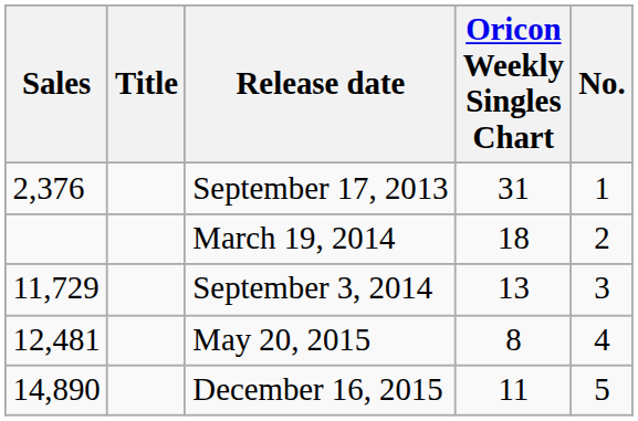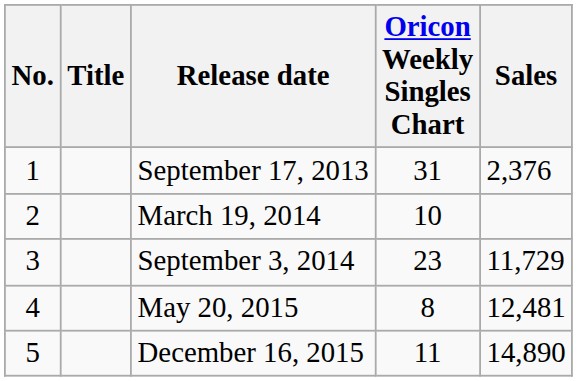 <table class="wikitable" style="text-align:left">
 <tr>
-<th>Sales</th>
+<th>No.</th>
 <th>Title</th>
 <th>Release date</th>
 <th><a href='#'>Oricon</a><br>Weekly<br>Singles<br>Chart<br></th>
-<th>No.</th>
+<th>Sales</th>
 </tr>
 <tr>
-<td>2,376</td>
+<td align="center">1</td>
 <td align="left"></td>
 <td align="left">September 17, 2013</td>
 <td align="center">31</td>
-<td align="center">1</td>
+<td>2,376</td>
 </tr>
 <tr>
-<td></td>
+<td align="center">2</td>
 <td></td>
 <td>March 19, 2014</td>
-<td align="center">18</td>
-<td align="center">2</td>
+<td align="center">10</td>
+<td></td>
 </tr>
 <tr>
-<td>11,729</td>
+<td align="center">3</td>
 <td></td>
 <td>September 3, 2014</td>
-<td align="center">13</td>
-<td align="center">3</td>
+<td align="center">23</td>
+<td>11,729</td>
 </tr>
 <tr>
-<td>12,481</td>
+<td align="center">4</td>
 <td></td>
 <td>May 20, 2015</td>
 <td align="center">8</td>
-<td align="center">4</td>
+<td>12,481</td>
 </tr>
 <tr>
-<td>14,890</td>
+<td align="center">5</td>
 <td></td>
 <td>December 16, 2015</td>
 <td align="center">11</td>
-<td align="center">5</td>
+<td>14,890</td>
 </tr>
 </table>
